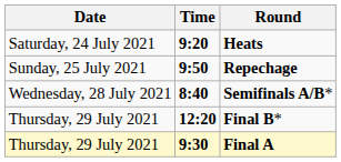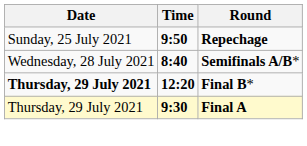 <table class="wikitable">
 <tr>
 <th>Date</th>
 <th>Time</th>
 <th>Round</th>
-</tr>
-<tr>
-<td>Saturday, 24 July 2021</td>
-<td><strong>9:20</strong></td>
-<td><strong>Heats</strong></td>
 </tr>
 <tr>
 <td>Sunday, 25 July 2021</td>
 <td><strong>9:50</strong></td>
 <td><strong>Repechage</strong></td>
 </tr>
 <tr>
 <td>Wednesday, 28 July 2021</td>
 <td><strong>8:40</strong></td>
 <td><strong>Semifinals A/B</strong>*</td>
 </tr>
 <tr>
-<td>Thursday, 29 July 2021</td>
+<td><strong>Thursday, 29 July 2021</strong></td>
 <td><strong>12:20</strong></td>
 <td><strong>Final B</strong>*</td>
 </tr>
 <tr style=background:lemonchiffon>
 <td>Thursday, 29 July 2021</td>
 <td><strong>9:30</strong></td>
 <td><strong>Final A</strong></td>
 </tr>
 </table>
